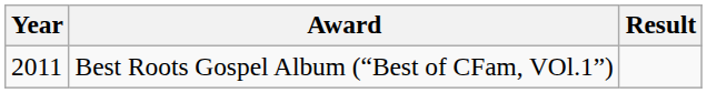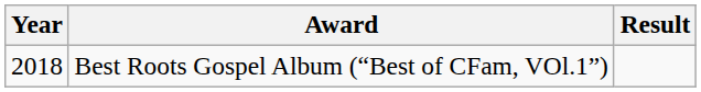 <table class="wikitable">
 <tr>
 <th>Year</th>
 <th>Award</th>
 <th>Result</th>
 </tr>
 <tr>
-<td>2011</td>
+<td>2018</td>
 <td>Best Roots Gospel Album (“Best of CFam, VOl.1”)</td>
 <td></td>
 </tr>
 </table>
